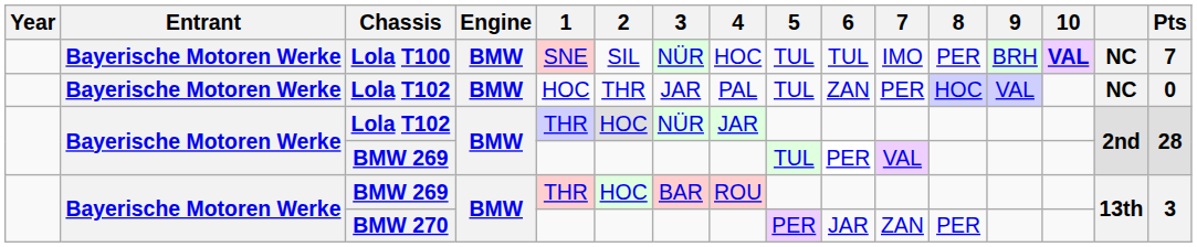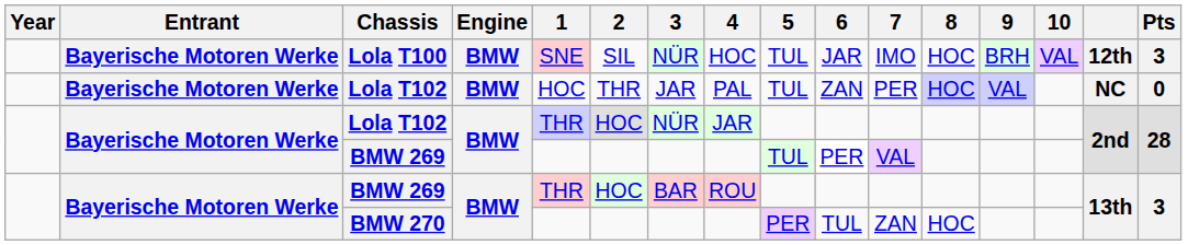 <table class="wikitable" style="text-align:center; font-size:90%">
 <tr>
 <th>Year</th>
 <th>Entrant</th>
 <th>Chassis</th>
 <th>Engine</th>
 <th>1</th>
 <th>2</th>
 <th>3</th>
 <th>4</th>
 <th>5</th>
 <th>6</th>
 <th>7</th>
 <th>8</th>
 <th>9</th>
 <th>10</th>
 <th></th>
 <th>Pts</th>
 </tr>
 <tr>
 <td></td>
 <th><a href='#'>Bayerische Motoren Werke</a></th>
 <th><a href='#'>Lola</a> <a href='#'>T100</a></th>
 <th><a href='#'>BMW</a></th>
 <td style="background:#FFCFCF;"><a href='#'>SNE</a><br></td>
 <td><a href='#'>SIL</a></td>
 <td style="background:#DFFFDF;"><a href='#'>NÜR</a><br></td>
 <td><a href='#'>HOC</a></td>
 <td><a href='#'>TUL</a></td>
-<td><a href='#'>TUL</a></td>
+<td><a href='#'>JAR</a></td>
 <td><a href='#'>IMO</a></td>
-<td><a href='#'>PER</a></td>
+<td><a href='#'>HOC</a></td>
 <td style="background:#DFFFDF;"><a href='#'>BRH</a><br></td>
-<td style="background:#EFCFFF;"><strong><a href='#'>VAL</a><br></strong></td>
-<th>NC</th>
-<th>7</th>
+<td style="background:#EFCFFF;"><a href='#'>VAL</a><br></td>
+<th>12th</th>
+<th>3</th>
 </tr>
 <tr>
 <td></td>
 <th><a href='#'>Bayerische Motoren Werke</a></th>
 <th><a href='#'>Lola</a> <a href='#'>T102</a></th>
 <th><a href='#'>BMW</a></th>
 <td><a href='#'>HOC</a></td>
 <td><a href='#'>THR</a></td>
 <td><a href='#'>JAR</a></td>
 <td><a href='#'>PAL</a></td>
 <td><a href='#'>TUL</a></td>
 <td><a href='#'>ZAN</a></td>
 <td><a href='#'>PER</a></td>
 <td style="background:#CFCFFF;"><a href='#'>HOC</a><br></td>
 <td style="background:#CFCFFF;"><a href='#'>VAL</a><br></td>
 <td></td>
 <th>NC</th>
 <th>0</th>
 </tr>
 <tr>
 <td rowspan=2></td>
 <th rowspan=2><a href='#'>Bayerische Motoren Werke</a></th>
 <th><a href='#'>Lola</a> <a href='#'>T102</a></th>
 <th rowspan=2><a href='#'>BMW</a></th>
 <td style="background:#CFCFFF;"><a href='#'>THR</a><br></td>
 <td style="background:#DFDFDF;"><a href='#'>HOC</a><br></td>
 <td style="background:#DFFFDF;"><a href='#'>NÜR</a><br></td>
 <td style="background:#DFFFDF;"><a href='#'>JAR</a><br></td>
 <td></td>
 <td></td>
 <td></td>
 <td></td>
 <td></td>
 <td></td>
 <th rowspan=2 style="background:#DFDFDF;">2nd</th>
 <th rowspan=2 style="background:#DFDFDF;">28</th>
 </tr>
 <tr>
 <th><a href='#'>BMW 269</a></th>
 <td></td>
 <td></td>
 <td></td>
 <td></td>
 <td style="background:#DFFFDF;"><a href='#'>TUL</a><br></td>
 <td style="background:#FFFFFF;"><a href='#'>PER</a><br></td>
 <td style="background:#EFCFFF;"><a href='#'>VAL</a><br></td>
 <td></td>
 <td></td>
 <td></td>
 </tr>
 <tr>
 <td rowspan=2></td>
 <th rowspan=2><a href='#'>Bayerische Motoren Werke</a></th>
 <th><a href='#'>BMW 269</a></th>
 <th rowspan=2><a href='#'>BMW</a></th>
 <td style="background:#FFCFCF;"><a href='#'>THR</a><br></td>
 <td style="background:#DFFFDF;"><a href='#'>HOC</a><br></td>
 <td style="background:#FFCFCF;"><a href='#'>BAR</a><br></td>
 <td style="background:#FFCFCF;"><a href='#'>ROU</a><br></td>
 <td></td>
 <td></td>
 <td></td>
 <td></td>
 <td></td>
 <td></td>
 <th rowspan=2>13th</th>
 <th rowspan=2>3</th>
 </tr>
 <tr>
 <th><a href='#'>BMW 270</a></th>
 <td></td>
 <td></td>
 <td></td>
 <td></td>
 <td style="background:#EFCFFF;"><a href='#'>PER</a><br></td>
-<td><a href='#'>JAR</a></td>
+<td><a href='#'>TUL</a></td>
 <td><a href='#'>ZAN</a></td>
-<td><a href='#'>PER</a></td>
+<td><a href='#'>HOC</a></td>
 <td></td>
 <td></td>
 </tr>
 </table>
